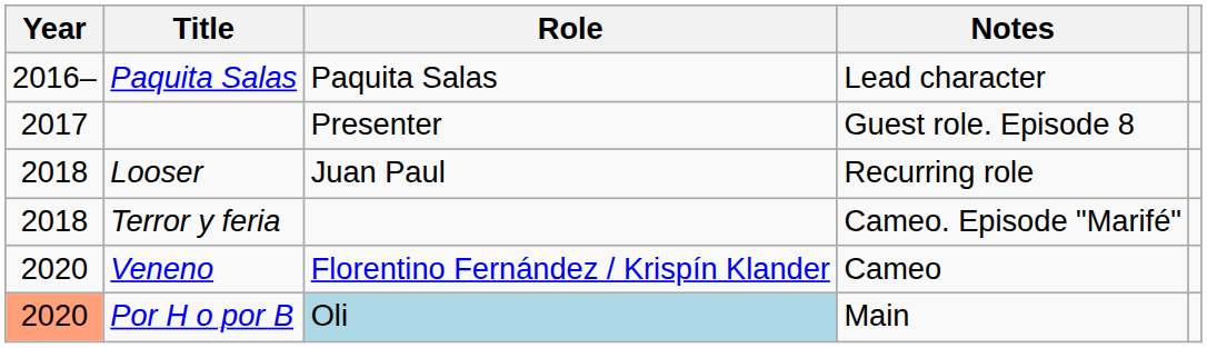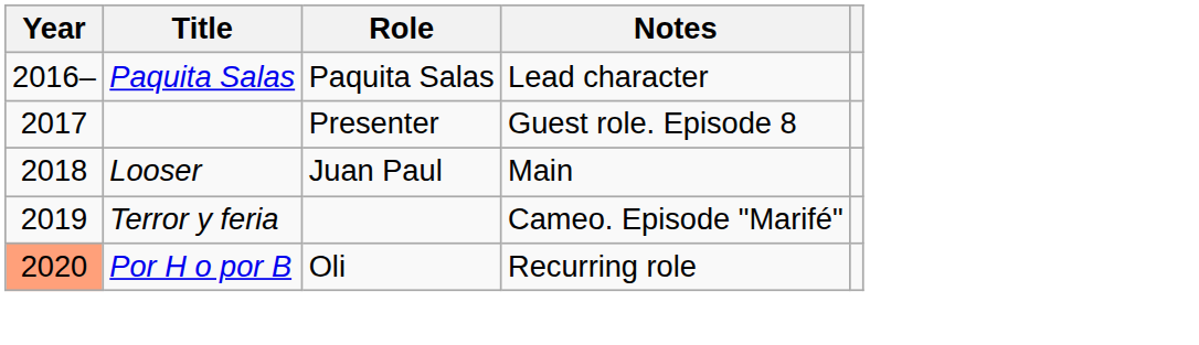 <table class="wikitable sortable">
 <tr>
 <th>Year</th>
 <th>Title</th>
 <th>Role</th>
 <th class="unsortable">Notes</th>
 <th class="unsortable"></th>
 </tr>
 <tr>
 <td align = "center">2016–</td>
 <td><em><a href='#'>Paquita Salas</a></em></td>
 <td>Paquita Salas</td>
 <td>Lead character</td>
 <td align = "center"></td>
 </tr>
 <tr>
 <td align = "center">2017</td>
 <td><em></em></td>
 <td>Presenter</td>
 <td>Guest role. Episode 8</td>
 <td align = "center"></td>
 </tr>
 <tr>
 <td align = "center">2018</td>
 <td><em>Looser</em></td>
 <td>Juan Paul</td>
-<td>Recurring role</td>
+<td>Main</td>
 <td align = "center"></td>
 </tr>
 <tr>
-<td align = "center">2018</td>
+<td align = "center">2019</td>
 <td><em>Terror y feria</em></td>
 <td></td>
 <td>Cameo. Episode "Marifé"</td>
 <td align = "center"></td>
 </tr>
 <tr>
-<td align = "center">2020</td>
-<td><a href='#'><em>Veneno</em></a></td>
-<td><a href='#'>Florentino Fernández / Krispín Klander</a></td>
-<td>Cameo</td>
-<td align = "center"></td>
-</tr>
-<tr>
 <td align = "center" style="background: lightsalmon;">2020</td>
 <td><em><a href='#'>Por H o por B</a></em></td>
-<td style="background: lightblue;">Oli</td>
-<td>Main</td>
+<td>Oli</td>
+<td>Recurring role</td>
 <td align = "center"></td>
 </tr>
 </table>
